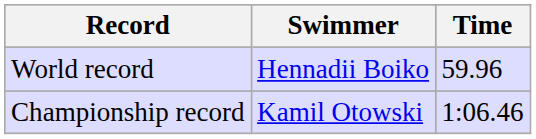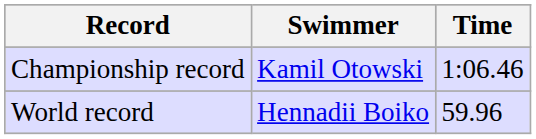 <table class='wikitable' style='text-align:left'>
 <tr>
 <th>Record</th>
 <th>Swimmer</th>
 <th>Time</th>
 </tr>
 <tr bgcolor=ddddff>
+<td>Championship record</td>
+<td><a href='#'>Kamil Otowski</a>  </td>
+<td>1:06.46</td>
+</tr>
+<tr bgcolor=ddddff>
 <td>World record</td>
 <td><a href='#'>Hennadii Boiko</a>  </td>
 <td>59.96</td>
 </tr>
-<tr bgcolor=ddddff>
-<td>Championship record</td>
-<td><a href='#'>Kamil Otowski</a>  </td>
-<td>1:06.46</td>
-</tr>
 </table>
